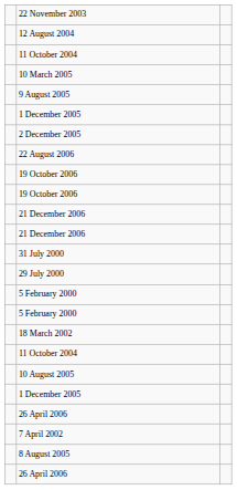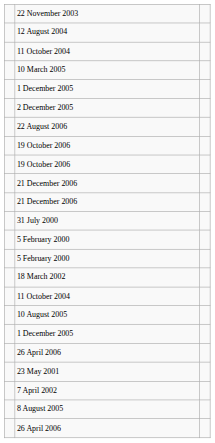 <table class="wikitable" style="font-size: 80%; float: left; width: 26em; margin-right: 1em; height: 700px">
 <tr>
 <td></td>
 <td>22 November 2003</td>
 <td></td>
 </tr>
 <tr>
 <td></td>
 <td>12 August 2004</td>
 <td></td>
 </tr>
 <tr>
 <td></td>
 <td>11 October 2004</td>
 <td></td>
 </tr>
 <tr>
 <td></td>
 <td>10 March 2005</td>
-<td></td>
-</tr>
-<tr>
-<td></td>
-<td>9 August 2005</td>
 <td></td>
 </tr>
 <tr>
 <td></td>
 <td>1 December 2005</td>
 <td></td>
 </tr>
 <tr>
 <td></td>
 <td>2 December 2005</td>
 <td></td>
 </tr>
 <tr>
 <td></td>
 <td>22 August 2006</td>
 <td></td>
 </tr>
 <tr>
 <td></td>
 <td>19 October 2006</td>
 <td></td>
 </tr>
 <tr>
 <td></td>
 <td>19 October 2006</td>
 <td></td>
 </tr>
 <tr>
 <td></td>
 <td>21 December 2006</td>
 <td></td>
 </tr>
 <tr>
 <td></td>
 <td>21 December 2006</td>
 <td></td>
 </tr>
 <tr>
 <td></td>
 <td>31 July 2000</td>
 <td></td>
 </tr>
 <tr>
 <td></td>
-<td>29 July 2000</td>
-<td></td>
-</tr>
-<tr>
-<td></td>
 <td>5 February 2000</td>
 <td></td>
 </tr>
 <tr>
 <td></td>
 <td>5 February 2000</td>
 <td></td>
 </tr>
 <tr>
 <td></td>
 <td>18 March 2002</td>
 <td></td>
 </tr>
 <tr>
 <td></td>
 <td>11 October 2004</td>
 <td></td>
 </tr>
 <tr>
 <td></td>
 <td>10 August 2005</td>
 <td></td>
 </tr>
 <tr>
 <td></td>
 <td>1 December 2005</td>
 <td></td>
 </tr>
 <tr>
 <td></td>
 <td>26 April 2006</td>
 <td></td>
 </tr>
 <tr>
 <td></td>
+<td>23 May 2001</td>
+<td></td>
+</tr>
+<tr>
+<td></td>
 <td>7 April 2002</td>
 <td></td>
 </tr>
 <tr>
 <td></td>
 <td>8 August 2005</td>
 <td></td>
 </tr>
 <tr>
 <td></td>
 <td>26 April 2006</td>
 <td></td>
 </tr>
 </table>
